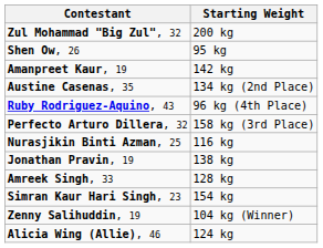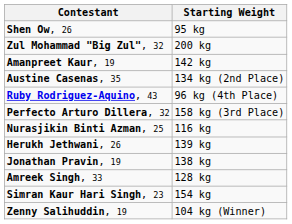 <table class="wikitable sortable">
 <tr>
 <th>Contestant</th>
 <th>Starting Weight</th>
 </tr>
 <tr>
+<td><strong>Shen Ow</strong>, <small>26</small></td>
+<td>95 kg</td>
+</tr>
+<tr>
 <td><strong>Zul Mohammad "Big Zul"</strong>, <small>32</small></td>
 <td>200 kg</td>
-</tr>
-<tr>
-<td><strong>Shen Ow</strong>, <small>26</small></td>
-<td>95 kg</td>
 </tr>
 <tr>
 <td><strong>Amanpreet Kaur</strong>, <small>19</small></td>
 <td>142 kg</td>
 </tr>
 <tr>
 <td><strong>Austine Casenas</strong>, <small>35</small></td>
 <td>134 kg (2nd Place)</td>
 </tr>
 <tr>
 <td><strong><a href='#'>Ruby Rodriguez-Aquino</a></strong>, <small>43</small></td>
 <td>96 kg (4th Place)</td>
 </tr>
 <tr>
 <td><strong>Perfecto Arturo Dillera</strong>, <small>32</small></td>
 <td>158 kg (3rd Place)</td>
 </tr>
 <tr>
 <td><strong>Nurasjikin Binti Azman</strong>, <small>25</small></td>
 <td>116 kg</td>
 </tr>
 <tr>
+<td><strong>Herukh Jethwani</strong>, <small>26</small></td>
+<td>139 kg</td>
+</tr>
+<tr>
 <td><strong>Jonathan Pravin</strong>, <small>19</small></td>
 <td>138 kg</td>
 </tr>
 <tr>
 <td><strong>Amreek Singh</strong>, <small>33</small></td>
 <td>128 kg</td>
 </tr>
 <tr>
 <td><strong>Simran Kaur Hari Singh</strong>, <small>23</small></td>
 <td>154 kg</td>
 </tr>
 <tr>
 <td><strong>Zenny Salihuddin</strong>, <small>19</small></td>
 <td>104 kg (Winner)</td>
 </tr>
-<tr>
-<td><strong>Alicia Wing (Allie)</strong>, <small>46</small></td>
-<td>124 kg</td>
-</tr>
 </table>
